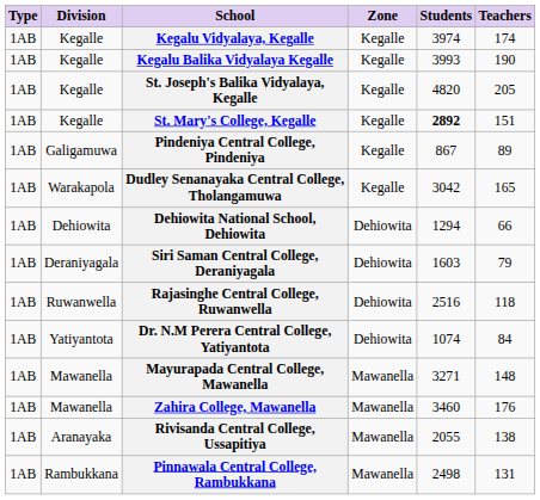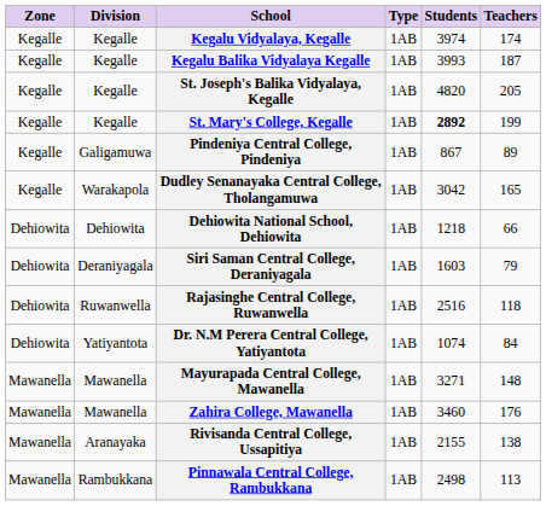 <table class="wikitable sortable" style="text-align:center; font-size:100%">
 <tr valign=bottom>
-<th style="background-color:#E0CEF2;">Type</th>
+<th style="background-color:#E0CEF2;">Zone</th>
 <th style="background-color:#E0CEF2;">Division</th>
 <th style="background-color:#E0CEF2;">School</th>
-<th style="background-color:#E0CEF2;">Zone</th>
+<th style="background-color:#E0CEF2;">Type</th>
 <th style="background-color:#E0CEF2;">Students</th>
 <th style="background-color:#E0CEF2;">Teachers</th>
 </tr>
 <tr>
-<td>1AB</td>
+<td>Kegalle</td>
 <td>Kegalle</td>
 <th><a href='#'>Kegalu Vidyalaya, Kegalle</a></th>
-<td>Kegalle</td>
+<td>1AB</td>
 <td>3974</td>
 <td>174</td>
 </tr>
 <tr>
-<td>1AB</td>
+<td>Kegalle</td>
 <td>Kegalle</td>
 <th><a href='#'>Kegalu Balika Vidyalaya Kegalle</a></th>
-<td>Kegalle</td>
+<td>1AB</td>
 <td>3993</td>
-<td>190</td>
+<td>187</td>
 </tr>
 <tr>
-<td>1AB</td>
+<td>Kegalle</td>
 <td>Kegalle</td>
 <th>St. Joseph's Balika Vidyalaya, Kegalle</th>
-<td>Kegalle</td>
+<td>1AB</td>
 <td>4820</td>
 <td>205</td>
 </tr>
 <tr>
-<td>1AB</td>
+<td>Kegalle</td>
 <td>Kegalle</td>
 <th><a href='#'>St. Mary's College, Kegalle</a></th>
-<td>Kegalle</td>
+<td>1AB</td>
 <td><strong>2892</strong></td>
-<td>151</td>
+<td>199</td>
 </tr>
 <tr>
-<td>1AB</td>
+<td>Kegalle</td>
 <td>Galigamuwa</td>
 <th>Pindeniya Central College, Pindeniya</th>
-<td>Kegalle</td>
+<td>1AB</td>
 <td>867</td>
 <td>89</td>
 </tr>
 <tr>
-<td>1AB</td>
+<td>Kegalle</td>
 <td>Warakapola</td>
 <th>Dudley Senanayaka Central College, Tholangamuwa</th>
-<td>Kegalle</td>
+<td>1AB</td>
 <td>3042</td>
 <td>165</td>
 </tr>
 <tr>
-<td>1AB</td>
+<td>Dehiowita</td>
 <td>Dehiowita</td>
 <th>Dehiowita National School, Dehiowita</th>
-<td>Dehiowita</td>
-<td>1294</td>
+<td>1AB</td>
+<td>1218</td>
 <td>66</td>
 </tr>
 <tr>
-<td>1AB</td>
+<td>Dehiowita</td>
 <td>Deraniyagala</td>
 <th>Siri Saman Central College, Deraniyagala</th>
-<td>Dehiowita</td>
+<td>1AB</td>
 <td>1603</td>
 <td>79</td>
 </tr>
 <tr>
-<td>1AB</td>
+<td>Dehiowita</td>
 <td>Ruwanwella</td>
 <th>Rajasinghe Central College, Ruwanwella</th>
-<td>Dehiowita</td>
+<td>1AB</td>
 <td>2516</td>
 <td>118</td>
 </tr>
 <tr>
-<td>1AB</td>
+<td>Dehiowita</td>
 <td>Yatiyantota</td>
 <th>Dr. N.M Perera Central College, Yatiyantota</th>
-<td>Dehiowita</td>
+<td>1AB</td>
 <td>1074</td>
 <td>84</td>
 </tr>
 <tr>
-<td>1AB</td>
+<td>Mawanella</td>
 <td>Mawanella</td>
 <th>Mayurapada Central College, Mawanella</th>
-<td>Mawanella</td>
+<td>1AB</td>
 <td>3271</td>
 <td>148</td>
 </tr>
 <tr>
-<td>1AB</td>
+<td>Mawanella</td>
 <td>Mawanella</td>
 <th><a href='#'>Zahira College, Mawanella</a></th>
-<td>Mawanella</td>
+<td>1AB</td>
 <td>3460</td>
 <td>176</td>
 </tr>
 <tr>
-<td>1AB</td>
+<td>Mawanella</td>
 <td>Aranayaka</td>
 <th>Rivisanda Central College, Ussapitiya</th>
-<td>Mawanella</td>
-<td>2055</td>
+<td>1AB</td>
+<td>2155</td>
 <td>138</td>
 </tr>
 <tr>
-<td>1AB</td>
+<td>Mawanella</td>
 <td>Rambukkana</td>
 <th><a href='#'>Pinnawala Central College, Rambukkana</a></th>
-<td>Mawanella</td>
+<td>1AB</td>
 <td>2498</td>
-<td>131</td>
+<td>113</td>
 </tr>
 </table>
